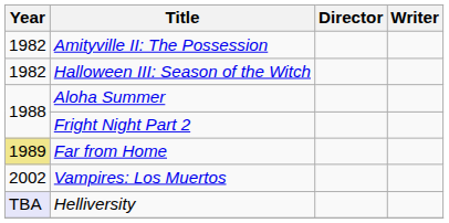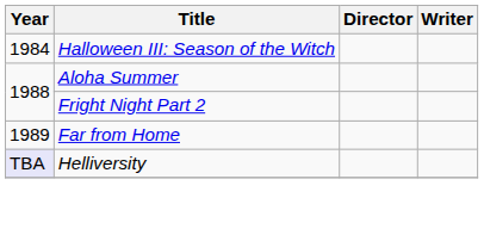 <table class="wikitable">
 <tr>
 <th>Year</th>
 <th>Title</th>
 <th>Director</th>
 <th>Writer</th>
 </tr>
 <tr>
-<td>1982</td>
-<td><em><a href='#'>Amityville II: The Possession</a></em></td>
-<td></td>
-<td></td>
-</tr>
-<tr>
-<td>1982</td>
+<td>1984</td>
 <td><em><a href='#'>Halloween III: Season of the Witch</a></em></td>
 <td></td>
 <td></td>
 </tr>
 <tr>
 <td rowspan=2>1988</td>
 <td><em><a href='#'>Aloha Summer</a></em></td>
 <td></td>
 <td></td>
 </tr>
 <tr>
 <td><em><a href='#'>Fright Night Part 2</a></em></td>
 <td></td>
 <td></td>
 </tr>
 <tr>
-<td style="background: khaki;">1989</td>
+<td>1989</td>
 <td><em><a href='#'>Far from Home</a></em></td>
-<td></td>
-<td></td>
-</tr>
-<tr>
-<td>2002</td>
-<td><em><a href='#'>Vampires: Los Muertos</a></em></td>
 <td></td>
 <td></td>
 </tr>
 <tr>
 <td style="background: lavender;">TBA</td>
 <td><em>Helliversity</em></td>
 <td></td>
 <td></td>
 </tr>
 <tr>
 </tr>
 </table>
